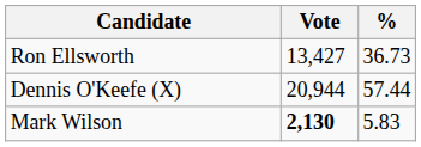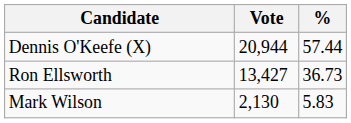 <table class="wikitable">
 <tr>
 <th bgcolor="#DDDDFF" width="200px">Candidate</th>
 <th bgcolor="#DDDDFF" width="50px">Vote</th>
 <th bgcolor="#DDDDFF" width="30px">%</th>
 </tr>
 <tr>
+<td>Dennis O'Keefe (X)</td>
+<td>20,944</td>
+<td>57.44</td>
+</tr>
+<tr>
 <td>Ron Ellsworth</td>
 <td>13,427</td>
 <td>36.73</td>
 </tr>
 <tr>
-<td>Dennis O'Keefe (X)</td>
-<td>20,944</td>
-<td>57.44</td>
-</tr>
-<tr>
 <td>Mark Wilson</td>
-<td><strong>2,130</strong></td>
+<td>2,130</td>
 <td>5.83</td>
 </tr>
 </table>
